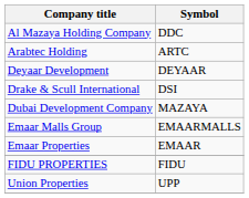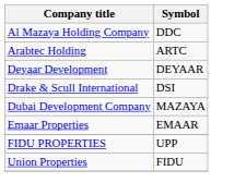 <table class="wikitable">
 <tr>
 <th>Company title</th>
 <th>Symbol</th>
 </tr>
 <tr>
 <td><a href='#'>Al Mazaya Holding Company</a></td>
 <td>DDC</td>
 </tr>
 <tr>
 <td><a href='#'>Arabtec Holding</a></td>
 <td>ARTC</td>
 </tr>
 <tr>
 <td><a href='#'>Deyaar Development</a></td>
 <td>DEYAAR</td>
 </tr>
 <tr>
 <td><a href='#'>Drake & Scull International</a></td>
 <td>DSI</td>
 </tr>
 <tr>
 <td><a href='#'>Dubai Development Company</a></td>
 <td>MAZAYA</td>
 </tr>
 <tr>
-<td><a href='#'>Emaar Malls Group</a></td>
-<td>EMAARMALLS</td>
-</tr>
-<tr>
 <td><a href='#'>Emaar Properties</a></td>
 <td>EMAAR</td>
 </tr>
 <tr>
 </tr>
 <tr>
 <td><a href='#'>FIDU PROPERTIES</a></td>
-<td>FIDU</td>
+<td>UPP</td>
 </tr>
 <tr>
 <td><a href='#'>Union Properties</a></td>
-<td>UPP</td>
+<td>FIDU</td>
 </tr>
 <tr>
 </tr>
 </table>
